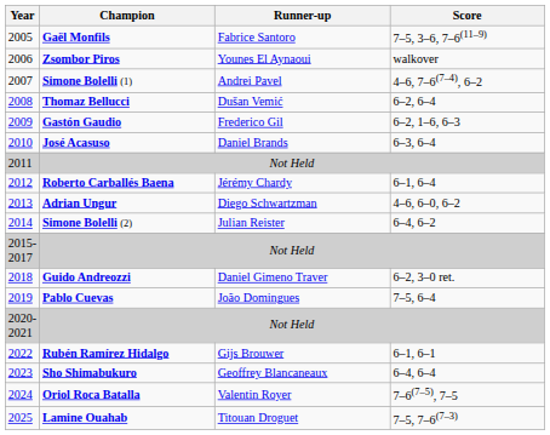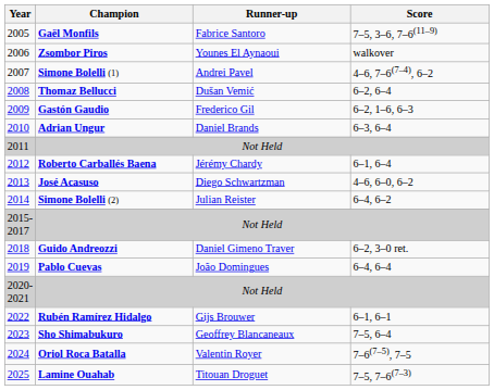 <table class="wikitable" style="font-size:90%">
 <tr>
 <th>Year</th>
 <th width="200">Champion</th>
 <th width="200">Runner-up</th>
 <th width="175">Score</th>
 </tr>
 <tr>
 <td>2005</td>
 <td> <strong><a href='#'>Gaël Monfils</a></strong></td>
 <td> <a href='#'>Fabrice Santoro</a></td>
 <td>7–5, 3–6, 7–6<sup>(11–9)</sup></td>
 </tr>
 <tr>
 <td>2006</td>
 <td> <strong><a href='#'>Zsombor Piros</a></strong></td>
 <td> <a href='#'>Younes El Aynaoui</a></td>
 <td>walkover</td>
 </tr>
 <tr>
 <td>2007</td>
 <td> <strong><a href='#'>Simone Bolelli</a></strong> <small>(1)</small></td>
 <td> <a href='#'>Andrei Pavel</a></td>
 <td>4–6, 7–6<sup>(7–4)</sup>, 6–2</td>
 </tr>
 <tr>
 <td><a href='#'>2008</a></td>
 <td> <strong><a href='#'>Thomaz Bellucci</a></strong></td>
 <td> <a href='#'>Dušan Vemić</a></td>
 <td>6–2, 6–4</td>
 </tr>
 <tr>
 <td><a href='#'>2009</a></td>
 <td> <strong><a href='#'>Gastón Gaudio</a></strong></td>
 <td> <a href='#'>Frederico Gil</a></td>
 <td>6–2, 1–6, 6–3</td>
 </tr>
 <tr>
 <td><a href='#'>2010</a></td>
-<td> <strong><a href='#'>José Acasuso</a></strong></td>
+<td> <strong><a href='#'>Adrian Ungur</a></strong></td>
 <td> <a href='#'>Daniel Brands</a></td>
 <td>6–3, 6–4</td>
 </tr>
 <tr>
 <td style="background:#cfcfcf">2011</td>
 <td colspan=3 align=center style="background:#cfcfcf"><em>Not Held</em></td>
 </tr>
 <tr>
 <td><a href='#'>2012</a></td>
 <td> <strong><a href='#'>Roberto Carballés Baena</a></strong></td>
 <td> <a href='#'>Jérémy Chardy</a></td>
 <td>6–1, 6–4</td>
 </tr>
 <tr>
 <td><a href='#'>2013</a></td>
-<td> <strong><a href='#'>Adrian Ungur</a></strong></td>
+<td> <strong><a href='#'>José Acasuso</a></strong></td>
 <td> <a href='#'>Diego Schwartzman</a></td>
 <td>4–6, 6–0, 6–2</td>
 </tr>
 <tr>
 <td><a href='#'>2014</a></td>
 <td> <strong><a href='#'>Simone Bolelli</a></strong> <small>(2)</small></td>
 <td> <a href='#'>Julian Reister</a></td>
 <td>6–4, 6–2</td>
 </tr>
 <tr>
 <td style="background:#cfcfcf">2015- <br>2017</td>
 <td colspan=3 align=center style="background:#cfcfcf"><em>Not Held</em></td>
 </tr>
 <tr>
 <td><a href='#'>2018</a></td>
 <td> <strong><a href='#'>Guido Andreozzi</a></strong></td>
 <td> <a href='#'>Daniel Gimeno Traver</a></td>
 <td>6–2, 3–0 ret.</td>
 </tr>
 <tr>
 <td><a href='#'>2019</a></td>
 <td> <strong><a href='#'>Pablo Cuevas</a></strong></td>
 <td> <a href='#'>João Domingues</a></td>
-<td>7–5, 6–4</td>
+<td>6–4, 6–4</td>
 </tr>
 <tr>
 <td style="background:#cfcfcf">2020- <br>2021</td>
 <td colspan=3 align=center style="background:#cfcfcf"><em>Not Held</em></td>
 </tr>
 <tr>
 <td><a href='#'>2022</a></td>
 <td> <strong><a href='#'>Rubén Ramírez Hidalgo</a></strong></td>
 <td> <a href='#'>Gijs Brouwer</a></td>
 <td>6–1, 6–1</td>
 </tr>
 <tr>
 <td><a href='#'>2023</a></td>
 <td> <strong><a href='#'>Sho Shimabukuro</a></strong></td>
 <td> <a href='#'>Geoffrey Blancaneaux</a></td>
-<td>6–4, 6–4</td>
+<td>7–5, 6–4</td>
 </tr>
 <tr>
 <td><a href='#'>2024</a></td>
 <td> <strong><a href='#'>Oriol Roca Batalla</a></strong></td>
 <td> <a href='#'>Valentin Royer</a></td>
 <td>7–6<sup>(7–5)</sup>, 7–5</td>
 </tr>
 <tr>
 <td><a href='#'>2025</a></td>
 <td> <strong><a href='#'>Lamine Ouahab</a></strong></td>
 <td> <a href='#'>Titouan Droguet</a></td>
 <td>7–5, 7–6<sup>(7–3)</sup></td>
 </tr>
 </table>
